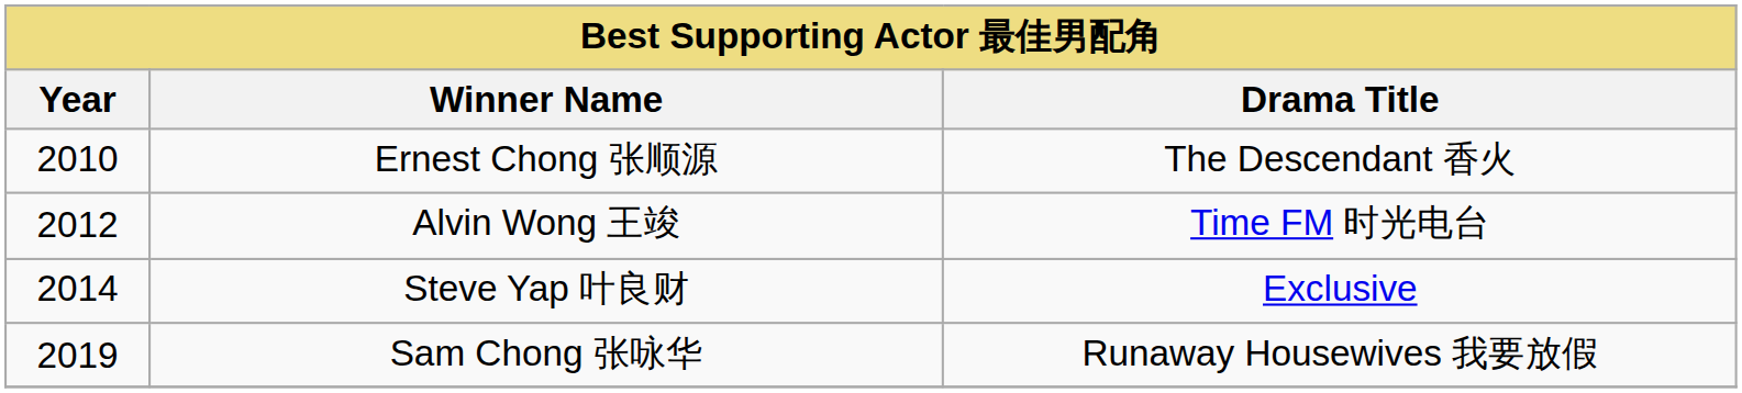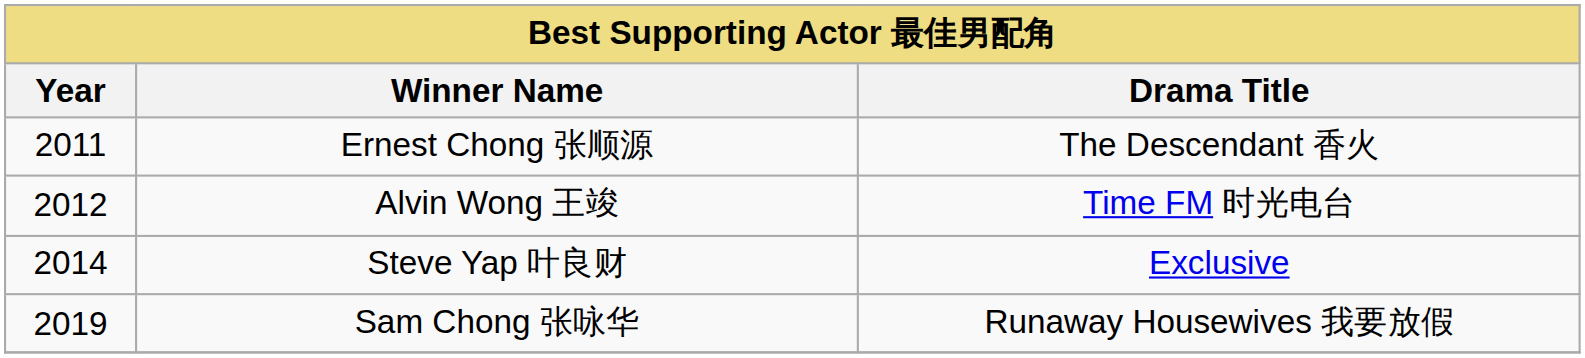 <table class="sortable wikitable" width="60%" cellpadding="5" style="text-align:center">
 <tr>
 <th colspan=4 style="background-color:#EEDD82"><strong>Best Supporting Actor 最佳男配角</strong></th>
 </tr>
 <tr>
 <th width=5%>Year</th>
 <th width="30%">Winner Name</th>
 <th width="30%">Drama Title</th>
 </tr>
 <tr>
-<td>2010</td>
+<td>2011</td>
 <td>Ernest Chong 张顺源</td>
 <td>The Descendant 香火</td>
 </tr>
 <tr>
 <td>2012</td>
 <td>Alvin Wong 王竣</td>
 <td><a href='#'>Time FM</a> 时光电台</td>
 </tr>
 <tr>
 <td>2014</td>
 <td>Steve Yap 叶良财</td>
 <td><a href='#'>Exclusive</a></td>
 </tr>
 <tr>
 <td>2019</td>
 <td>Sam Chong 张咏华</td>
 <td>Runaway Housewives 我要放假</td>
 </tr>
 <tr>
 </tr>
 </table>
